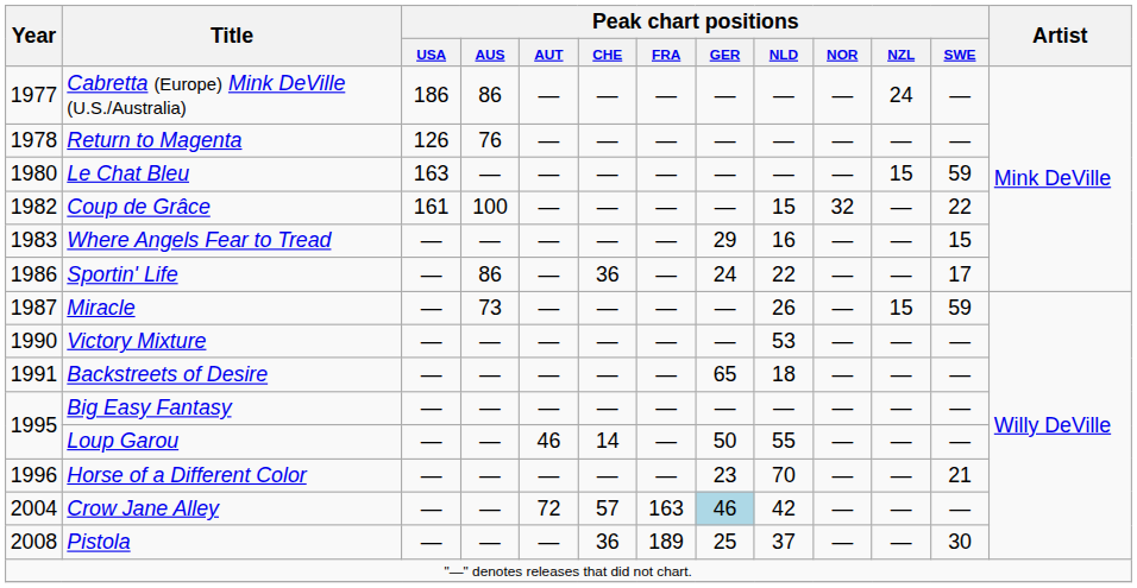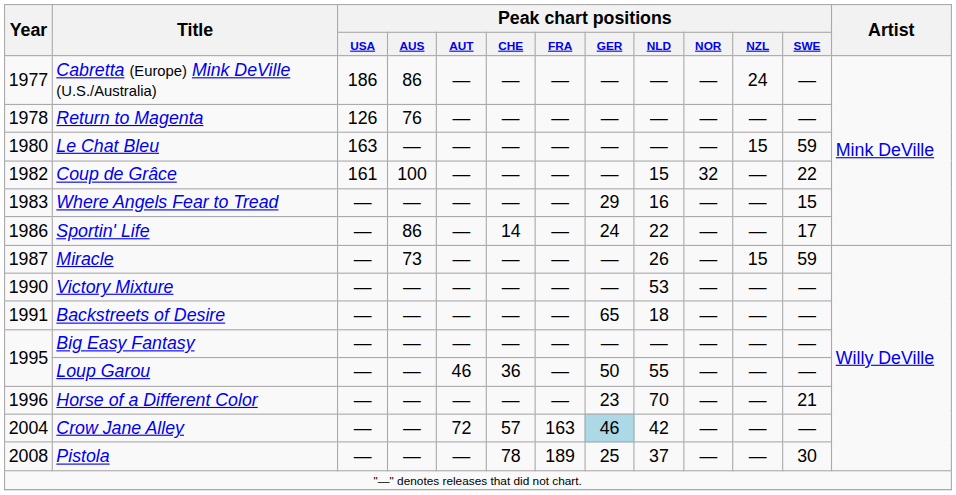 <table class="wikitable">
 <tr>
 <th rowspan="2" width="33">Year</th>
 <th rowspan="2" width="250">Title</th>
 <th colspan="10">Peak chart positions</th>
 <th rowspan="2" width="100">Artist</th>
 </tr>
 <tr>
 <th style="width:3em;font-size:80%"><small><a href='#'>USA</a></small></th>
 <th style="width:3em;font-size:80%"><small><a href='#'>AUS</a></small><br></th>
 <th style="width:3em;font-size:80%"><small><a href='#'>AUT</a></small></th>
 <th style="width:3em;font-size:80%"><small><a href='#'>CHE</a></small></th>
 <th style="width:3em;font-size:80%"><small><a href='#'>FRA</a></small></th>
 <th style="width:3em;font-size:80%"><small><a href='#'>GER</a></small></th>
 <th style="width:3em;font-size:80%"><small><a href='#'>NLD</a></small></th>
 <th style="width:3em;font-size:80%"><small><a href='#'>NOR</a></small></th>
 <th style="width:3em;font-size:80%"><small><a href='#'>NZL</a></small></th>
 <th style="width:3em;font-size:80%"><small><a href='#'>SWE</a></small></th>
 </tr>
 <tr>
 <td rowspan=1 align="center">1977</td>
 <td align="left"><em><a href='#'>Cabretta</a></em> <small>(Europe)</small> <em><a href='#'>Mink DeVille</a></em> <small>(U.S./Australia)</small></td>
 <td align="center">186 </td>
 <td align="center">86 </td>
 <td align="center">— </td>
 <td align="center">— </td>
 <td align="center">— </td>
 <td align="center">— </td>
 <td align="center">— </td>
 <td align="center">— </td>
 <td align="center">24 </td>
 <td align="center">— </td>
 <td rowspan="6" align="left"><a href='#'>Mink DeVille</a></td>
 </tr>
 <tr>
 <td rowspan=1 align="center">1978</td>
 <td align="left"><em><a href='#'>Return to Magenta</a></em></td>
 <td align="center">126 </td>
 <td align="center">76 </td>
 <td align="center">— </td>
 <td align="center">— </td>
 <td align="center">— </td>
 <td align="center">— </td>
 <td align="center">— </td>
 <td align="center">— </td>
 <td align="center">— </td>
 <td align="center">— </td>
 </tr>
 <tr>
 <td rowspan=1 align="center">1980</td>
 <td align="left"><em><a href='#'>Le Chat Bleu</a></em></td>
 <td align="center">163 </td>
 <td align="center">— </td>
 <td align="center">— </td>
 <td align="center">— </td>
 <td align="center">— </td>
 <td align="center">— </td>
 <td align="center">— </td>
 <td align="center">— </td>
 <td align="center">15 </td>
 <td align="center">59 </td>
 </tr>
 <tr>
 <td rowspan=1 align="center">1982</td>
 <td align="left"><em><a href='#'>Coup de Grâce</a></em></td>
 <td align="center">161 </td>
 <td align="center">100 </td>
 <td align="center">— </td>
 <td align="center">— </td>
 <td align="center">— </td>
 <td align="center">— </td>
 <td align="center">15 </td>
 <td align="center">32 </td>
 <td align="center">— </td>
 <td align="center">22 </td>
 </tr>
 <tr>
 <td rowspan=1 align="center">1983</td>
 <td align="left"><em><a href='#'>Where Angels Fear to Tread</a></em></td>
 <td align="center">— </td>
 <td align="center">— </td>
 <td align="center">— </td>
 <td align="center">— </td>
 <td align="center">— </td>
 <td align="center">29 </td>
 <td align="center">16 </td>
 <td align="center">— </td>
 <td align="center">— </td>
 <td align="center">15 </td>
 </tr>
 <tr>
 <td rowspan=1 align="center">1986</td>
 <td align="left"><em><a href='#'>Sportin' Life</a></em></td>
 <td align="center">— </td>
 <td align="center">86 </td>
 <td align="center">— </td>
-<td align="center">36 </td>
+<td align="center">14 </td>
 <td align="center">— </td>
 <td align="center">24</td>
 <td align="center">22 </td>
 <td align="center">— </td>
 <td align="center">— </td>
 <td align="center">17 </td>
 </tr>
 <tr>
 <td rowspan=1 align="center">1987</td>
 <td align="left"><em><a href='#'>Miracle</a></em></td>
 <td align="center">— </td>
 <td align="center">73 </td>
 <td align="center">— </td>
 <td align="center">— </td>
 <td align="center">— </td>
 <td align="center">— </td>
 <td align="center">26 </td>
 <td align="center">— </td>
 <td align="center">15 </td>
 <td align="center">59 </td>
 <td rowspan="8" align="left"><a href='#'>Willy DeVille</a></td>
 </tr>
 <tr>
 <td rowspan=1 align="center">1990</td>
 <td align="left"><em><a href='#'>Victory Mixture</a></em></td>
 <td align="center">— </td>
 <td align="center">— </td>
 <td align="center">— </td>
 <td align="center">— </td>
 <td align="center">— </td>
 <td align="center">— </td>
 <td align="center">53 </td>
 <td align="center">— </td>
 <td align="center">— </td>
 <td align="center">— </td>
 </tr>
 <tr>
 <td rowspan=1 align="center">1991</td>
 <td align="left"><em><a href='#'>Backstreets of Desire</a></em></td>
 <td align="center">— </td>
 <td align="center">— </td>
 <td align="center">— </td>
 <td align="center">— </td>
 <td align="center">— </td>
 <td align="center">65 </td>
 <td align="center">18 </td>
 <td align="center">— </td>
 <td align="center">— </td>
 <td align="center">— </td>
 </tr>
 <tr>
 <td rowspan=2 align="center">1995</td>
 <td align="left"><em><a href='#'>Big Easy Fantasy</a></em></td>
 <td align="center">— </td>
 <td align="center">— </td>
 <td align="center">— </td>
 <td align="center">— </td>
 <td align="center">— </td>
 <td align="center">— </td>
 <td align="center">— </td>
 <td align="center">— </td>
 <td align="center">— </td>
 <td align="center">— </td>
 </tr>
 <tr>
 <td align="left"><em><a href='#'>Loup Garou</a></em></td>
 <td align="center">— </td>
 <td align="center">— </td>
 <td align="center">46 </td>
-<td align="center">14 </td>
+<td align="center">36 </td>
 <td align="center">— </td>
 <td align="center">50 </td>
 <td align="center">55 </td>
 <td align="center">— </td>
 <td align="center">— </td>
 <td align="center">— </td>
 </tr>
 <tr>
 <td rowspan=1 align="center">1996</td>
 <td align="left"><em><a href='#'>Horse of a Different Color</a></em></td>
 <td align="center">— </td>
 <td align="center">— </td>
 <td align="center">— </td>
 <td align="center">— </td>
 <td align="center">— </td>
 <td align="center">23</td>
 <td align="center">70 </td>
 <td align="center">— </td>
 <td align="center">— </td>
 <td align="center">21 </td>
 </tr>
 <tr>
 <td rowspan=1 align="center">2004</td>
 <td align="left"><em><a href='#'>Crow Jane Alley</a></em></td>
 <td align="center">— </td>
 <td align="center">— </td>
 <td align="center">72 </td>
 <td align="center">57 </td>
 <td align="center">163 </td>
 <td align="center" style="background: lightblue;">46 </td>
 <td align="center">42 </td>
 <td align="center">— </td>
 <td align="center">— </td>
 <td align="center">— </td>
 </tr>
 <tr>
 <td rowspan=1 align="center">2008</td>
 <td align="left"><em><a href='#'>Pistola</a></em></td>
 <td align="center">— </td>
 <td align="center">— </td>
 <td align="center">— </td>
-<td align="center">36 </td>
+<td align="center">78 </td>
 <td align="center">189 </td>
 <td align="center">25 </td>
 <td align="center">37 </td>
 <td align="center">— </td>
 <td align="center">— </td>
 <td align="center">30 </td>
 </tr>
 <tr>
 <td align="center" colspan="13" style="font-size: 8pt">"—" denotes releases that did not chart.</td>
 </tr>
 <tr>
 </tr>
 </table>
